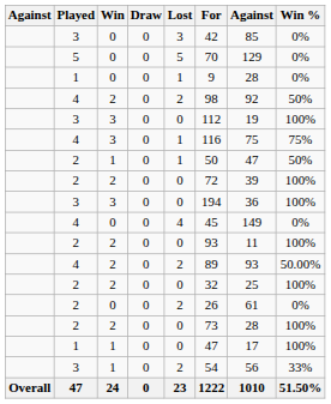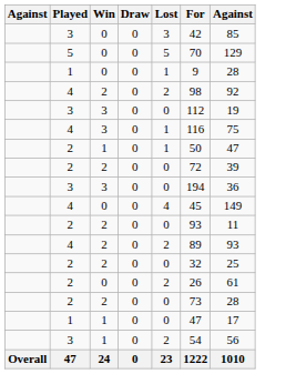 <table class="wikitable sortable" style="text-align:center;">
 <tr>
 <th>Against</th>
 <th>Played</th>
 <th>Win</th>
 <th>Draw</th>
 <th>Lost</th>
 <th>For</th>
 <th>Against</th>
-<th>Win %</th>
 </tr>
 <tr>
 <td align=left></td>
 <td>3</td>
 <td>0</td>
 <td>0</td>
 <td>3</td>
 <td>42</td>
 <td>85</td>
-<td>0%</td>
 </tr>
 <tr>
 <td align=left></td>
 <td>5</td>
 <td>0</td>
 <td>0</td>
 <td>5</td>
 <td>70</td>
 <td>129</td>
-<td>0%</td>
 </tr>
 <tr>
 <td align=left></td>
 <td>1</td>
 <td>0</td>
 <td>0</td>
 <td>1</td>
 <td>9</td>
 <td>28</td>
-<td>0%</td>
 </tr>
 <tr>
 <td align=left></td>
 <td>4</td>
 <td>2</td>
 <td>0</td>
 <td>2</td>
 <td>98</td>
 <td>92</td>
-<td>50%</td>
 </tr>
 <tr>
 <td align=left></td>
 <td>3</td>
 <td>3</td>
 <td>0</td>
 <td>0</td>
 <td>112</td>
 <td>19</td>
-<td>100%</td>
 </tr>
 <tr>
 <td align=left></td>
 <td>4</td>
 <td>3</td>
 <td>0</td>
 <td>1</td>
 <td>116</td>
 <td>75</td>
-<td>75%</td>
 </tr>
 <tr>
 <td align=left></td>
 <td>2</td>
 <td>1</td>
 <td>0</td>
 <td>1</td>
 <td>50</td>
 <td>47</td>
-<td>50%</td>
 </tr>
 <tr>
 <td align=left></td>
 <td>2</td>
 <td>2</td>
 <td>0</td>
 <td>0</td>
 <td>72</td>
 <td>39</td>
-<td>100%</td>
 </tr>
 <tr>
 <td align=left></td>
 <td>3</td>
 <td>3</td>
 <td>0</td>
 <td>0</td>
 <td>194</td>
 <td>36</td>
-<td>100%</td>
 </tr>
 <tr>
 <td align=left></td>
 <td>4</td>
 <td>0</td>
 <td>0</td>
 <td>4</td>
 <td>45</td>
 <td>149</td>
-<td>0%</td>
 </tr>
 <tr>
 <td align=left></td>
 <td>2</td>
 <td>2</td>
 <td>0</td>
 <td>0</td>
 <td>93</td>
 <td>11</td>
-<td>100%</td>
 </tr>
 <tr>
 <td align=left></td>
 <td>4</td>
 <td>2</td>
 <td>0</td>
 <td>2</td>
 <td>89</td>
 <td>93</td>
-<td>50.00%</td>
 </tr>
 <tr>
 <td align=left></td>
 <td>2</td>
 <td>2</td>
 <td>0</td>
 <td>0</td>
 <td>32</td>
 <td>25</td>
-<td>100%</td>
 </tr>
 <tr>
 <td align=left></td>
 <td>2</td>
 <td>0</td>
 <td>0</td>
 <td>2</td>
 <td>26</td>
 <td>61</td>
-<td>0%</td>
 </tr>
 <tr>
 <td align=left></td>
 <td>2</td>
 <td>2</td>
 <td>0</td>
 <td>0</td>
 <td>73</td>
 <td>28</td>
-<td>100%</td>
 </tr>
 <tr>
 <td align=left></td>
 <td>1</td>
 <td>1</td>
 <td>0</td>
 <td>0</td>
 <td>47</td>
 <td>17</td>
-<td>100%</td>
 </tr>
 <tr>
 <td align=left></td>
 <td>3</td>
 <td>1</td>
 <td>0</td>
 <td>2</td>
 <td>54</td>
 <td>56</td>
-<td>33%</td>
 </tr>
 <tr>
 <th>Overall</th>
 <th>47</th>
 <th>24</th>
 <th>0</th>
 <th>23</th>
 <th>1222</th>
 <th>1010</th>
-<th>51.50%</th>
 </tr>
 </table>
